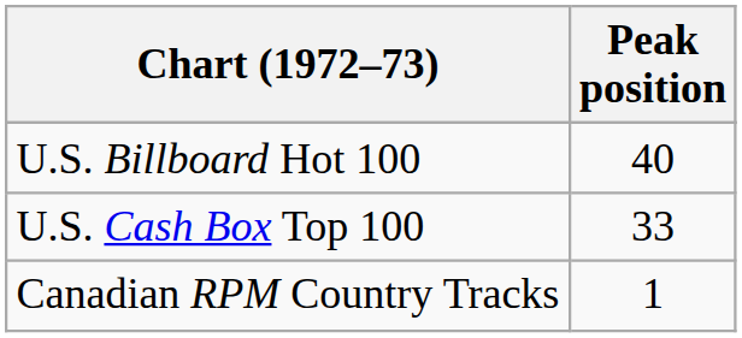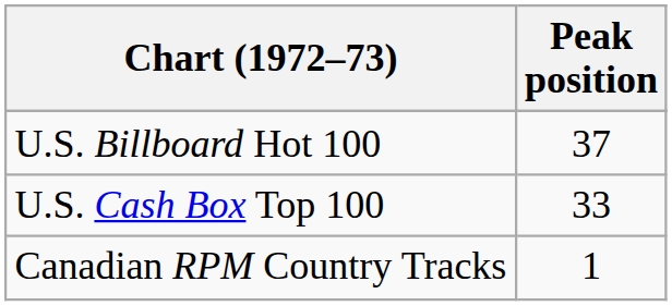 <table class="wikitable sortable">
 <tr>
 <th align="left">Chart (1972–73)</th>
 <th align="center">Peak<br>position</th>
 </tr>
 <tr>
 </tr>
 <tr>
 <td>U.S. <em>Billboard</em> Hot 100</td>
-<td align="center">40</td>
+<td align="center">37</td>
 </tr>
 <tr>
 <td>U.S. <a href='#'><em>Cash Box</em></a> Top 100</td>
 <td align="center">33</td>
 </tr>
 <tr>
 <td>Canadian <em>RPM</em> Country Tracks</td>
 <td align="center">1</td>
 </tr>
 </table>
